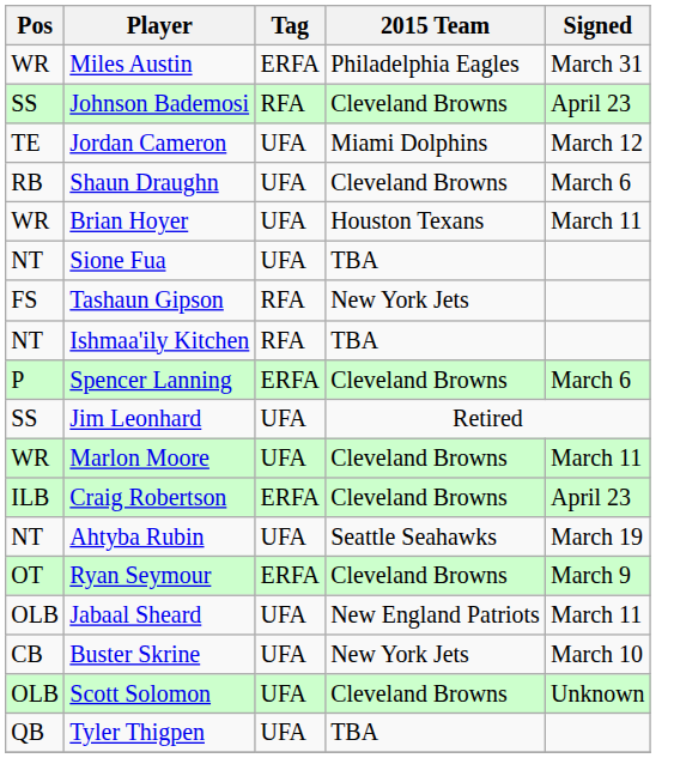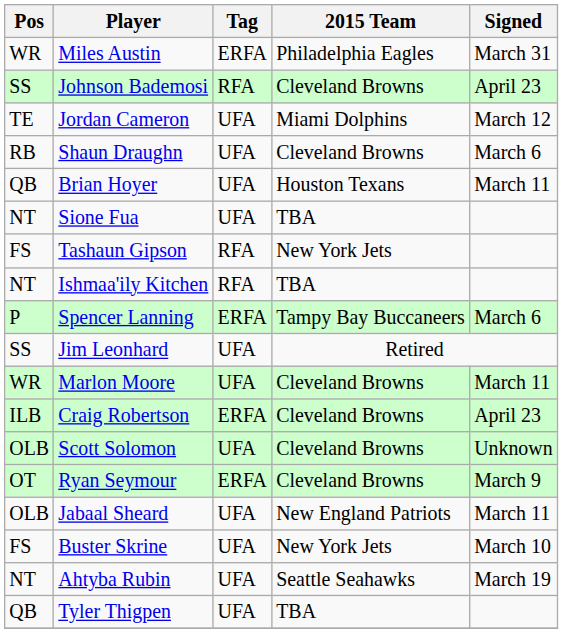 <table class="wikitable" style="font-size: 95%;">
 <tr>
 <th>Pos</th>
 <th>Player</th>
 <th>Tag</th>
 <th>2015 Team</th>
 <th>Signed</th>
 </tr>
 <tr>
 <td>WR</td>
 <td><a href='#'>Miles Austin</a></td>
 <td>ERFA</td>
 <td>Philadelphia Eagles</td>
 <td>March 31</td>
 </tr>
 <tr bgcolor="#ccffcc">
 <td>SS</td>
 <td><a href='#'>Johnson Bademosi</a></td>
 <td>RFA</td>
 <td>Cleveland Browns</td>
 <td>April 23</td>
 </tr>
 <tr>
 <td>TE</td>
 <td><a href='#'>Jordan Cameron</a></td>
 <td>UFA</td>
 <td>Miami Dolphins</td>
 <td>March 12</td>
 </tr>
 <tr>
 <td>RB</td>
 <td><a href='#'>Shaun Draughn</a></td>
 <td>UFA</td>
 <td>Cleveland Browns</td>
 <td>March 6</td>
 </tr>
 <tr>
-<td>WR</td>
+<td>QB</td>
 <td><a href='#'>Brian Hoyer</a></td>
 <td>UFA</td>
 <td>Houston Texans</td>
 <td>March 11</td>
 </tr>
 <tr>
 <td>NT</td>
 <td><a href='#'>Sione Fua</a></td>
 <td>UFA</td>
 <td>TBA</td>
 <td></td>
 </tr>
 <tr>
 <td>FS</td>
 <td><a href='#'>Tashaun Gipson</a></td>
 <td>RFA</td>
 <td>New York Jets</td>
 <td></td>
 </tr>
 <tr>
 <td>NT</td>
 <td><a href='#'>Ishmaa'ily Kitchen</a></td>
 <td>RFA</td>
 <td>TBA</td>
 <td></td>
 </tr>
 <tr bgcolor="#ccffcc">
 <td>P</td>
 <td><a href='#'>Spencer Lanning</a></td>
 <td>ERFA</td>
-<td>Cleveland Browns</td>
+<td>Tampy Bay Buccaneers</td>
 <td>March 6</td>
 </tr>
 <tr>
 <td>SS</td>
 <td><a href='#'>Jim Leonhard</a></td>
 <td>UFA</td>
 <td align="center" colspan="2">Retired</td>
 </tr>
 <tr bgcolor="#ccffcc">
 <td>WR</td>
 <td><a href='#'>Marlon Moore</a></td>
 <td>UFA</td>
 <td>Cleveland Browns</td>
 <td>March 11</td>
 </tr>
 <tr bgcolor="#ccffcc">
 <td>ILB</td>
 <td><a href='#'>Craig Robertson</a></td>
 <td>ERFA</td>
 <td>Cleveland Browns</td>
 <td>April 23</td>
 </tr>
-<tr>
-<td>NT</td>
-<td><a href='#'>Ahtyba Rubin</a></td>
+<tr bgcolor="#ccffcc">
+<td>OLB</td>
+<td><a href='#'>Scott Solomon</a></td>
 <td>UFA</td>
-<td>Seattle Seahawks</td>
-<td>March 19</td>
+<td>Cleveland Browns</td>
+<td>Unknown</td>
 </tr>
 <tr bgcolor="#ccffcc">
 <td>OT</td>
 <td><a href='#'>Ryan Seymour</a></td>
 <td>ERFA</td>
 <td>Cleveland Browns</td>
 <td>March 9</td>
 </tr>
 <tr>
 <td>OLB</td>
 <td><a href='#'>Jabaal Sheard</a></td>
 <td>UFA</td>
 <td>New England Patriots</td>
 <td>March 11</td>
 </tr>
 <tr>
-<td>CB</td>
+<td>FS</td>
 <td><a href='#'>Buster Skrine</a></td>
 <td>UFA</td>
 <td>New York Jets</td>
 <td>March 10</td>
 </tr>
-<tr bgcolor="#ccffcc">
-<td>OLB</td>
-<td><a href='#'>Scott Solomon</a></td>
+<tr>
+<td>NT</td>
+<td><a href='#'>Ahtyba Rubin</a></td>
 <td>UFA</td>
-<td>Cleveland Browns</td>
-<td>Unknown</td>
+<td>Seattle Seahawks</td>
+<td>March 19</td>
 </tr>
 <tr>
 <td>QB</td>
 <td><a href='#'>Tyler Thigpen</a></td>
 <td>UFA</td>
 <td>TBA</td>
 <td></td>
 </tr>
 <tr>
 </tr>
 </table>
